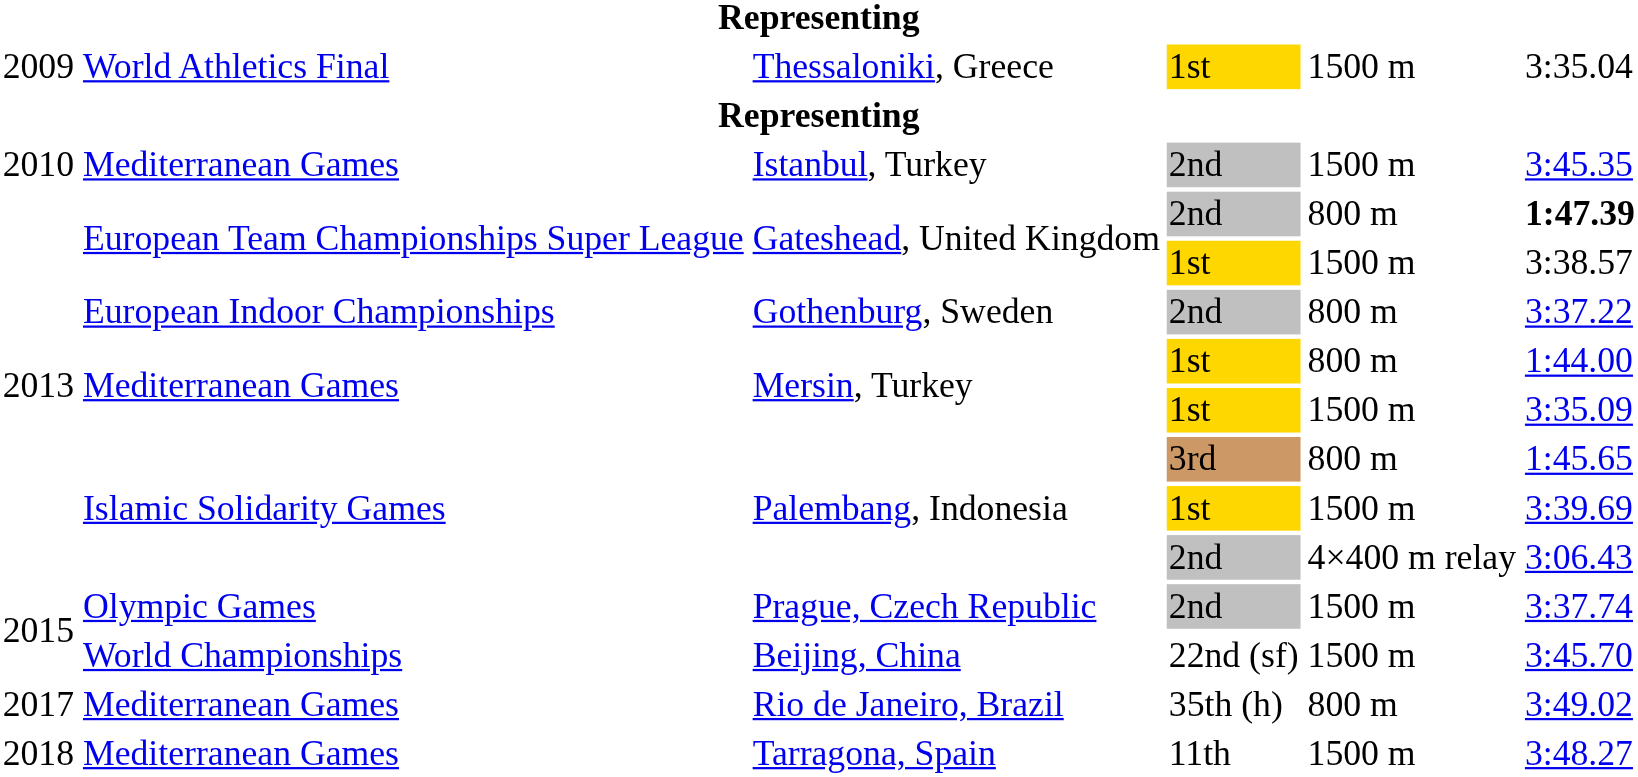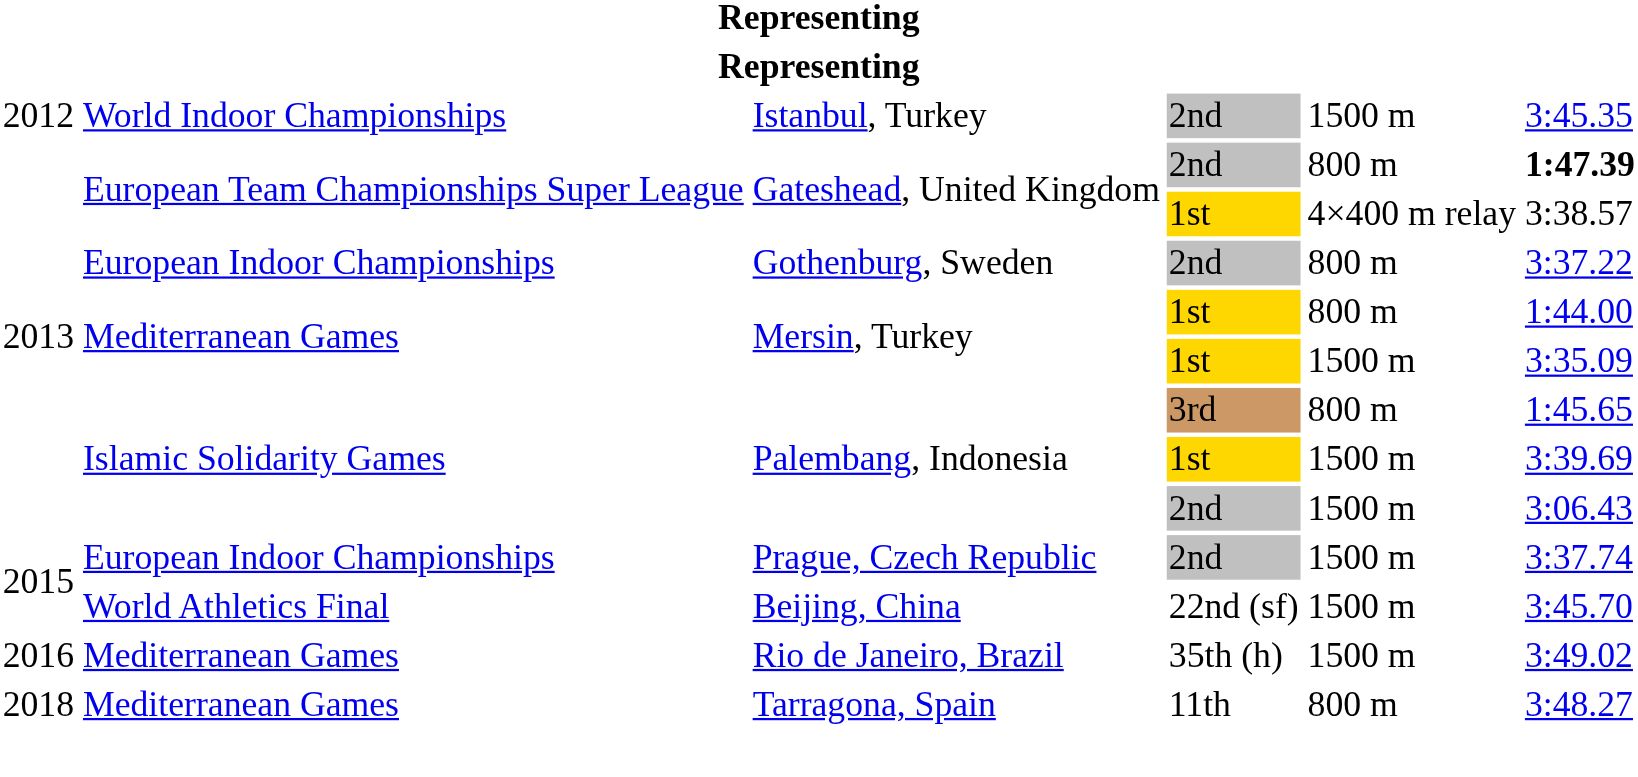 <table>
 <tr>
 <th colspan=6>Representing </th>
 </tr>
 <tr>
-<td>2009</td>
-<td><a href='#'>World Athletics Final</a></td>
-<td><a href='#'>Thessaloniki</a>, Greece</td>
-<td bgcolor=gold>1st</td>
-<td>1500 m</td>
-<td>3:35.04</td>
-</tr>
-<tr>
 <th colspan=6>Representing </th>
 </tr>
 <tr>
-<td>2010</td>
-<td><a href='#'>Mediterranean Games</a></td>
+<td>2012</td>
+<td><a href='#'>World Indoor Championships</a></td>
 <td><a href='#'>Istanbul</a>, Turkey</td>
 <td bgcolor=silver>2nd</td>
 <td>1500 m</td>
 <td><a href='#'>3:45.35</a></td>
 </tr>
 <tr>
 <td rowspan=8>2013</td>
 <td rowspan=2><a href='#'>European Team Championships Super League</a></td>
 <td rowspan=2><a href='#'>Gateshead</a>, United Kingdom</td>
 <td bgcolor=silver>2nd</td>
 <td>800 m</td>
 <td><strong>1:47.39</strong></td>
 </tr>
 <tr>
 <td bgcolor=gold>1st</td>
-<td>1500 m</td>
+<td>4×400 m relay</td>
 <td>3:38.57</td>
 </tr>
 <tr>
 <td><a href='#'>European Indoor Championships</a></td>
 <td><a href='#'>Gothenburg</a>, Sweden</td>
 <td bgcolor=silver>2nd</td>
 <td>800 m</td>
 <td><a href='#'>3:37.22</a></td>
 </tr>
 <tr>
 <td rowspan=2><a href='#'>Mediterranean Games</a></td>
 <td rowspan=2><a href='#'>Mersin</a>, Turkey</td>
 <td bgcolor=gold>1st</td>
 <td>800 m</td>
 <td><a href='#'>1:44.00</a> </td>
 </tr>
 <tr>
 <td bgcolor=gold>1st</td>
 <td>1500 m</td>
 <td><a href='#'>3:35.09</a></td>
 </tr>
 <tr>
 <td rowspan=3><a href='#'>Islamic Solidarity Games</a></td>
 <td rowspan=3><a href='#'>Palembang</a>, Indonesia</td>
 <td bgcolor=cc9966>3rd</td>
 <td>800 m</td>
 <td><a href='#'>1:45.65</a></td>
 </tr>
 <tr>
 <td bgcolor=gold>1st</td>
 <td>1500 m</td>
 <td><a href='#'>3:39.69</a></td>
 </tr>
 <tr>
 <td bgcolor=silver>2nd</td>
-<td>4×400 m relay</td>
+<td>1500 m</td>
 <td><a href='#'>3:06.43</a></td>
 </tr>
 <tr>
 <td rowspan=2>2015</td>
-<td><a href='#'>Olympic Games</a></td>
+<td><a href='#'>European Indoor Championships</a></td>
 <td><a href='#'>Prague, Czech Republic</a></td>
 <td bgcolor=silver>2nd</td>
 <td>1500 m</td>
 <td><a href='#'>3:37.74</a></td>
 </tr>
 <tr>
-<td><a href='#'>World Championships</a></td>
+<td><a href='#'>World Athletics Final</a></td>
 <td><a href='#'>Beijing, China</a></td>
 <td>22nd (sf)</td>
 <td>1500 m</td>
 <td><a href='#'>3:45.70</a></td>
 </tr>
 <tr>
-<td>2017</td>
+<td>2016</td>
 <td><a href='#'>Mediterranean Games</a></td>
 <td><a href='#'>Rio de Janeiro, Brazil</a></td>
 <td>35th (h)</td>
-<td>800 m</td>
+<td>1500 m</td>
 <td><a href='#'>3:49.02</a></td>
 </tr>
 <tr>
 <td>2018</td>
 <td><a href='#'>Mediterranean Games</a></td>
 <td><a href='#'>Tarragona, Spain</a></td>
 <td>11th</td>
-<td>1500 m</td>
+<td>800 m</td>
 <td><a href='#'>3:48.27</a></td>
 </tr>
 </table>
